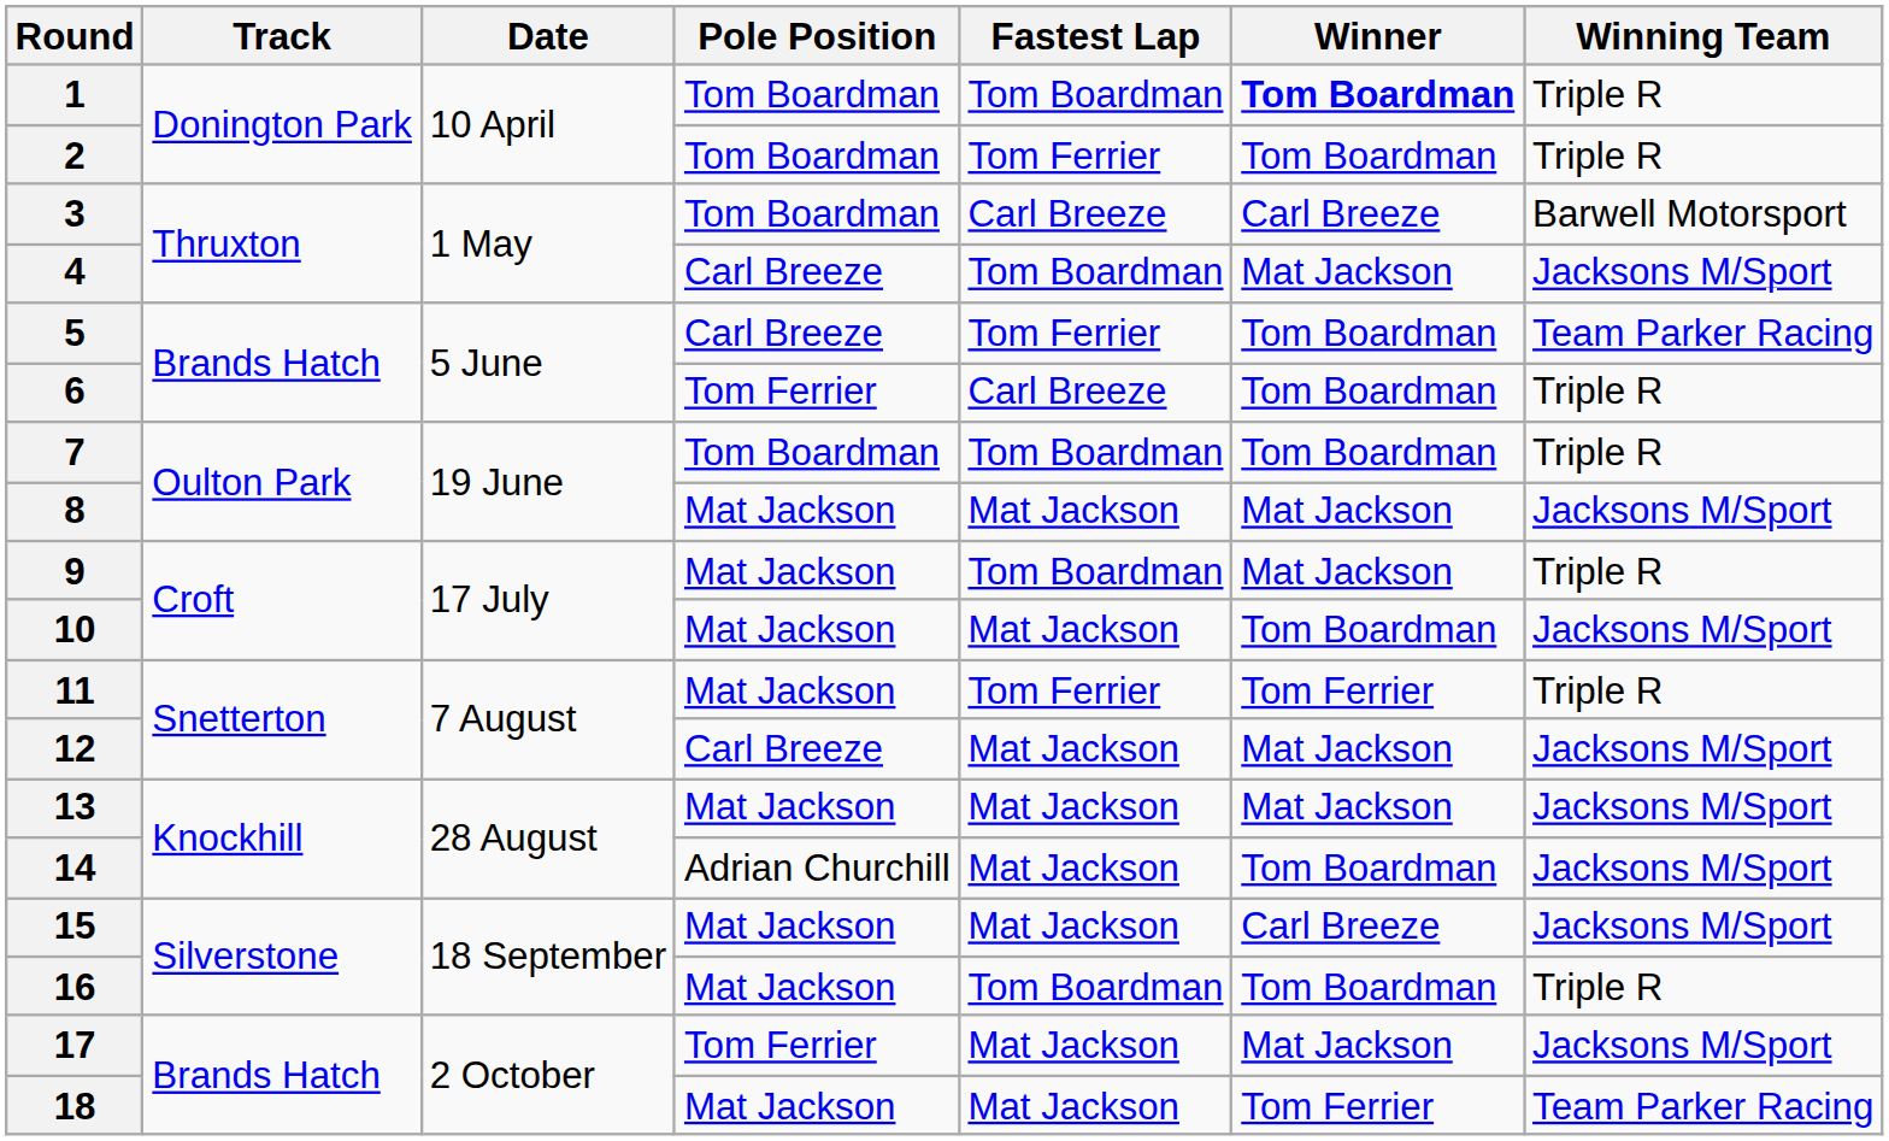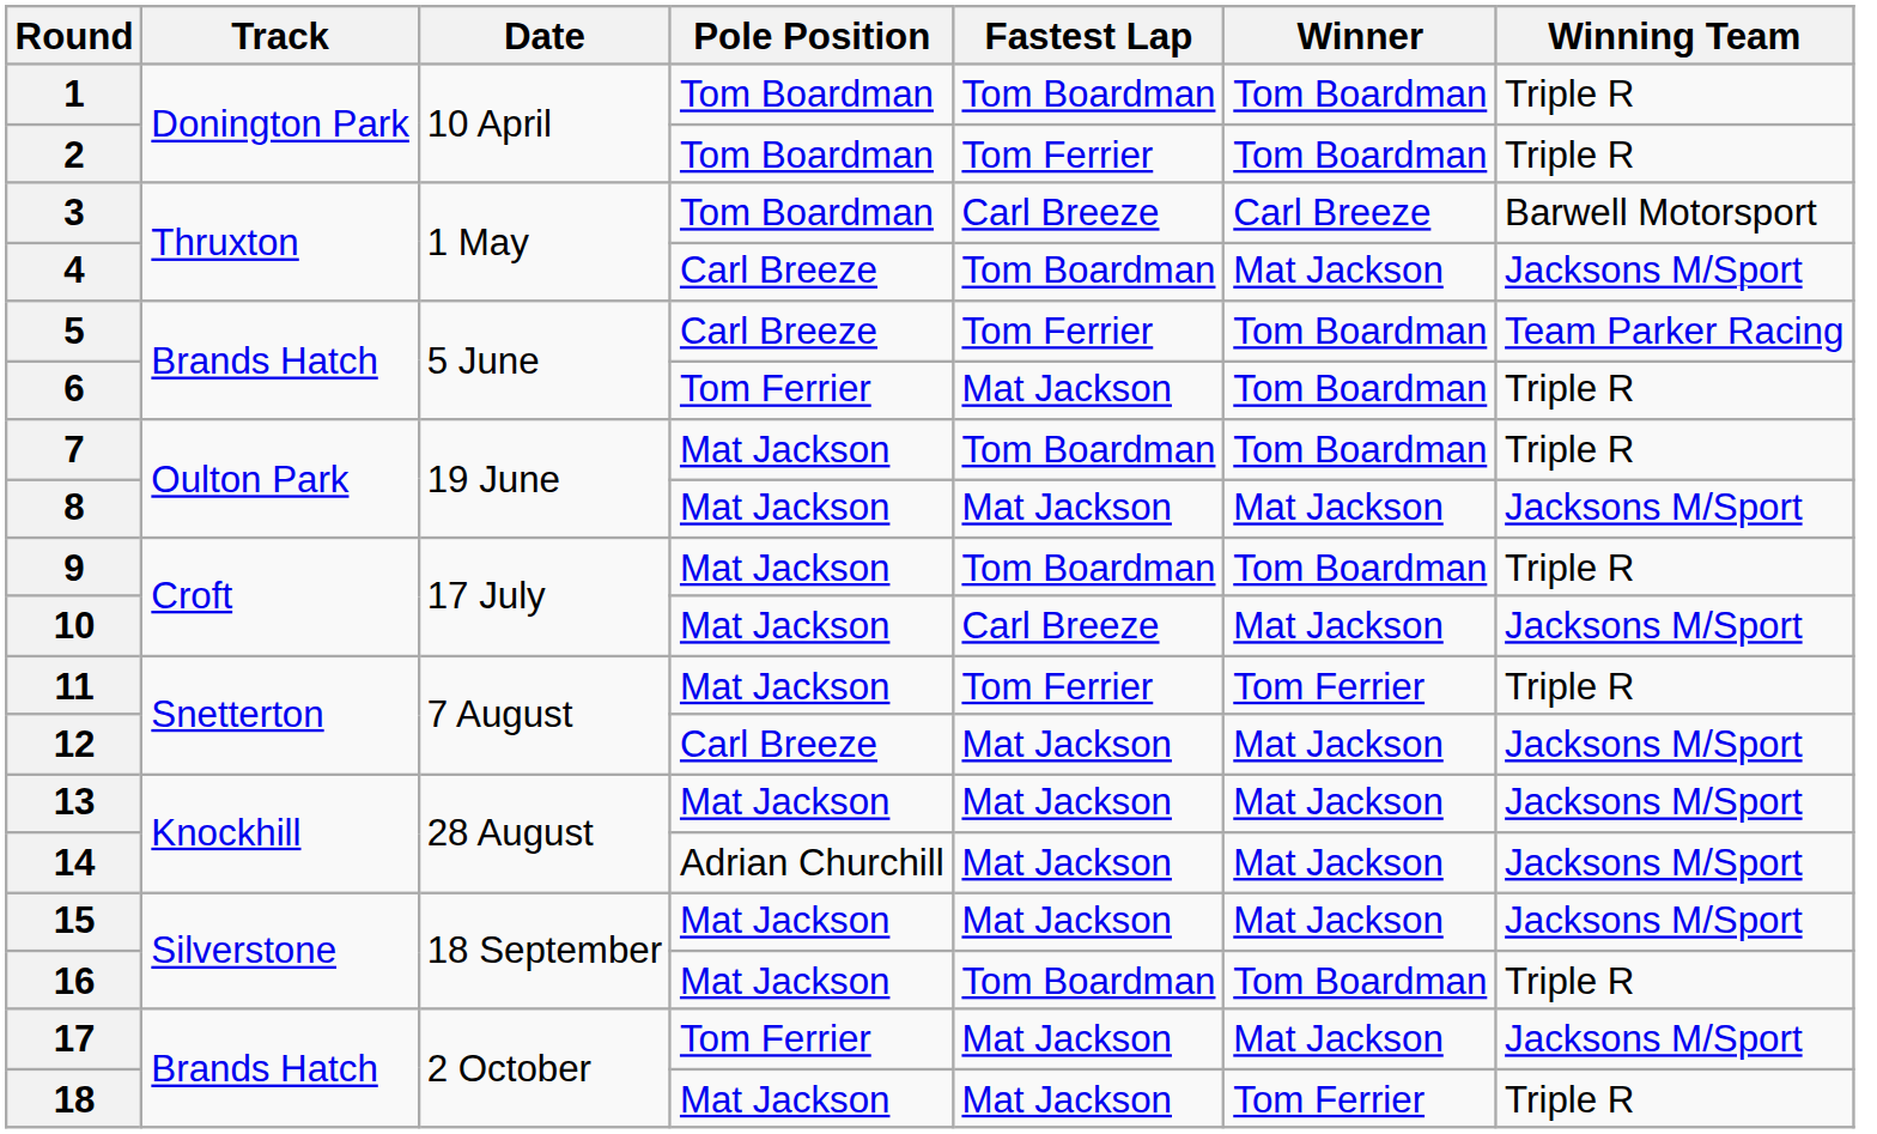 <table class="wikitable" style="font-size: 85%">
 <tr>
 <th>Round</th>
 <th>Track</th>
 <th>Date</th>
 <th>Pole Position</th>
 <th>Fastest Lap</th>
 <th>Winner</th>
 <th>Winning Team</th>
 </tr>
 <tr>
 <th>1</th>
 <td rowspan=2><a href='#'>Donington Park</a></td>
 <td rowspan=2>10 April</td>
 <td> <a href='#'>Tom Boardman</a></td>
 <td> <a href='#'>Tom Boardman</a></td>
-<td><strong> <a href='#'>Tom Boardman</a></strong></td>
+<td> <a href='#'>Tom Boardman</a></td>
 <td>Triple R</td>
 </tr>
 <tr>
 <th>2</th>
 <td> <a href='#'>Tom Boardman</a></td>
 <td> <a href='#'>Tom Ferrier</a></td>
 <td> <a href='#'>Tom Boardman</a></td>
 <td>Triple R</td>
 </tr>
 <tr>
 <th>3</th>
 <td rowspan=2><a href='#'>Thruxton</a></td>
 <td rowspan=2>1 May</td>
 <td> <a href='#'>Tom Boardman</a></td>
 <td> <a href='#'>Carl Breeze</a></td>
 <td> <a href='#'>Carl Breeze</a></td>
 <td>Barwell Motorsport</td>
 </tr>
 <tr>
 <th>4</th>
 <td> <a href='#'>Carl Breeze</a></td>
 <td> <a href='#'>Tom Boardman</a></td>
 <td> <a href='#'>Mat Jackson</a></td>
 <td><a href='#'>Jacksons M/Sport</a></td>
 </tr>
 <tr>
 <th>5</th>
 <td rowspan=2><a href='#'>Brands Hatch</a></td>
 <td rowspan=2>5 June</td>
 <td> <a href='#'>Carl Breeze</a></td>
 <td> <a href='#'>Tom Ferrier</a></td>
 <td> <a href='#'>Tom Boardman</a></td>
 <td><a href='#'>Team Parker Racing</a></td>
 </tr>
 <tr>
 <th>6</th>
 <td> <a href='#'>Tom Ferrier</a></td>
-<td> <a href='#'>Carl Breeze</a></td>
+<td> <a href='#'>Mat Jackson</a></td>
 <td> <a href='#'>Tom Boardman</a></td>
 <td>Triple R</td>
 </tr>
 <tr>
 <th>7</th>
 <td rowspan=2><a href='#'>Oulton Park</a></td>
 <td rowspan=2>19 June</td>
-<td> <a href='#'>Tom Boardman</a></td>
+<td> <a href='#'>Mat Jackson</a></td>
 <td> <a href='#'>Tom Boardman</a></td>
 <td> <a href='#'>Tom Boardman</a></td>
 <td>Triple R</td>
 </tr>
 <tr>
 <th>8</th>
 <td> <a href='#'>Mat Jackson</a></td>
 <td> <a href='#'>Mat Jackson</a></td>
 <td> <a href='#'>Mat Jackson</a></td>
 <td><a href='#'>Jacksons M/Sport</a></td>
 </tr>
 <tr>
 <th>9</th>
 <td rowspan=2><a href='#'>Croft</a></td>
 <td rowspan=2>17 July</td>
 <td> <a href='#'>Mat Jackson</a></td>
 <td> <a href='#'>Tom Boardman</a></td>
-<td> <a href='#'>Mat Jackson</a></td>
+<td> <a href='#'>Tom Boardman</a></td>
 <td>Triple R</td>
 </tr>
 <tr>
 <th>10</th>
 <td> <a href='#'>Mat Jackson</a></td>
+<td> <a href='#'>Carl Breeze</a></td>
 <td> <a href='#'>Mat Jackson</a></td>
-<td> <a href='#'>Tom Boardman</a></td>
 <td><a href='#'>Jacksons M/Sport</a></td>
 </tr>
 <tr>
 <th>11</th>
 <td rowspan=2><a href='#'>Snetterton</a></td>
 <td rowspan=2>7 August</td>
 <td> <a href='#'>Mat Jackson</a></td>
 <td> <a href='#'>Tom Ferrier</a></td>
 <td> <a href='#'>Tom Ferrier</a></td>
 <td>Triple R</td>
 </tr>
 <tr>
 <th>12</th>
 <td> <a href='#'>Carl Breeze</a></td>
 <td> <a href='#'>Mat Jackson</a></td>
 <td> <a href='#'>Mat Jackson</a></td>
 <td><a href='#'>Jacksons M/Sport</a></td>
 </tr>
 <tr>
 <th>13</th>
 <td rowspan=2><a href='#'>Knockhill</a></td>
 <td rowspan=2>28 August</td>
 <td> <a href='#'>Mat Jackson</a></td>
 <td> <a href='#'>Mat Jackson</a></td>
 <td> <a href='#'>Mat Jackson</a></td>
 <td><a href='#'>Jacksons M/Sport</a></td>
 </tr>
 <tr>
 <th>14</th>
 <td> Adrian Churchill</td>
 <td> <a href='#'>Mat Jackson</a></td>
-<td> <a href='#'>Tom Boardman</a></td>
+<td> <a href='#'>Mat Jackson</a></td>
 <td><a href='#'>Jacksons M/Sport</a></td>
 </tr>
 <tr>
 <th>15</th>
 <td rowspan=2><a href='#'>Silverstone</a></td>
 <td rowspan=2>18 September</td>
 <td> <a href='#'>Mat Jackson</a></td>
 <td> <a href='#'>Mat Jackson</a></td>
-<td> <a href='#'>Carl Breeze</a></td>
+<td> <a href='#'>Mat Jackson</a></td>
 <td><a href='#'>Jacksons M/Sport</a></td>
 </tr>
 <tr>
 <th>16</th>
 <td> <a href='#'>Mat Jackson</a></td>
 <td> <a href='#'>Tom Boardman</a></td>
 <td> <a href='#'>Tom Boardman</a></td>
 <td>Triple R</td>
 </tr>
 <tr>
 <th>17</th>
 <td rowspan=2><a href='#'>Brands Hatch</a></td>
 <td rowspan=2>2 October</td>
 <td> <a href='#'>Tom Ferrier</a></td>
 <td> <a href='#'>Mat Jackson</a></td>
 <td> <a href='#'>Mat Jackson</a></td>
 <td><a href='#'>Jacksons M/Sport</a></td>
 </tr>
 <tr>
 <th>18</th>
 <td> <a href='#'>Mat Jackson</a></td>
 <td> <a href='#'>Mat Jackson</a></td>
 <td> <a href='#'>Tom Ferrier</a></td>
-<td><a href='#'>Team Parker Racing</a></td>
+<td>Triple R</td>
 </tr>
 </table>
